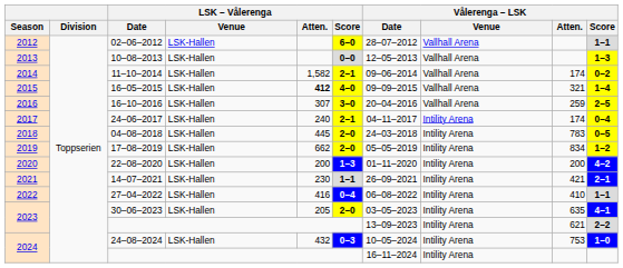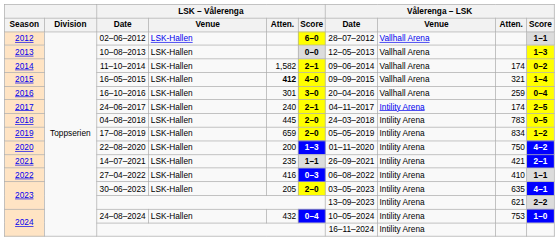 <table class="wikitable" style="text-align: center; font-size: 12px">
 <tr>
 <th colspan=2></th>
 <th colspan=4>LSK – Vålerenga</th>
 <th colspan=4>Vålerenga – LSK</th>
 </tr>
 <tr>
 <th width="52">Season</th>
 <th width="70">Division</th>
 <th width="70">Date</th>
 <th width="165">Venue</th>
 <th width="40">Atten.</th>
 <th width="30">Score</th>
 <th width="70">Date</th>
 <th width="165">Venue</th>
 <th width="40">Atten.</th>
 <th width="30">Score</th>
 </tr>
 <tr>
 <td bgcolor=#ffe4c4 rowspan=1><a href='#'>2012</a></td>
 <td rowspan=15>Toppserien</td>
 <td>02–06–2012</td>
 <td align="left"><a href='#'>LSK-Hallen</a></td>
 <td align="right"></td>
 <td bgcolor=yellow><strong>6–0</strong></td>
 <td>28–07–2012</td>
 <td align="left"><a href='#'>Vallhall Arena</a></td>
 <td align="right"></td>
 <td bgcolor=#dcdcdc><strong>1–1</strong></td>
 </tr>
 <tr>
 <td bgcolor=#ffe4c4 rowspan=1><a href='#'>2013</a></td>
 <td>10–08–2013</td>
 <td align="left">LSK-Hallen</td>
 <td align="right"></td>
 <td bgcolor=#dcdcdc><strong>0–0</strong></td>
 <td>12–05–2013</td>
 <td align="left">Vallhall Arena</td>
 <td align="right"></td>
 <td bgcolor=yellow><strong>1–3</strong></td>
 </tr>
 <tr>
 <td bgcolor=#ffe4c4 rowspan=1><a href='#'>2014</a></td>
 <td>11–10–2014</td>
 <td align="left">LSK-Hallen</td>
 <td align="right">1,582</td>
 <td bgcolor=yellow><strong>2–1</strong></td>
 <td>09–06–2014</td>
 <td align="left">Vallhall Arena</td>
 <td align="right">174</td>
 <td bgcolor=yellow><strong>0–2</strong></td>
 </tr>
 <tr>
 <td bgcolor=#ffe4c4 rowspan=1><a href='#'>2015</a></td>
 <td>16–05–2015</td>
 <td align="left">LSK-Hallen</td>
 <td align="right"><strong>412</strong></td>
 <td bgcolor=yellow><strong>4–0</strong></td>
 <td>09–09–2015</td>
 <td align="left">Vallhall Arena</td>
 <td align="right">321</td>
 <td bgcolor=yellow><strong>1–4</strong></td>
 </tr>
 <tr>
 <td bgcolor=#ffe4c4 rowspan=1><a href='#'>2016</a></td>
 <td>16–10–2016</td>
 <td align="left">LSK-Hallen</td>
-<td align="right">307</td>
+<td align="right">301</td>
 <td bgcolor=yellow><strong>3–0</strong></td>
 <td>20–04–2016</td>
 <td align="left">Vallhall Arena</td>
 <td align="right">259</td>
-<td bgcolor=yellow><strong>2–5</strong></td>
+<td bgcolor=yellow><strong>0–4</strong></td>
 </tr>
 <tr>
 <td bgcolor=#ffe4c4 rowspan=1><a href='#'>2017</a></td>
 <td>24–06–2017</td>
 <td align="left">LSK-Hallen</td>
 <td align="right">240</td>
 <td bgcolor=yellow><strong>2–1</strong></td>
 <td>04–11–2017</td>
 <td align="left"><a href='#'>Intility Arena</a></td>
 <td align="right">174</td>
-<td bgcolor=yellow><strong>0–4</strong></td>
+<td bgcolor=yellow><strong>2–5</strong></td>
 </tr>
 <tr>
 <td bgcolor=#ffe4c4 rowspan=1><a href='#'>2018</a></td>
 <td>04–08–2018</td>
 <td align="left">LSK-Hallen</td>
 <td align="right">445</td>
 <td bgcolor=yellow><strong>2–0</strong></td>
 <td>24–03–2018</td>
 <td align="left">Intility Arena</td>
 <td align="right">783</td>
 <td bgcolor=yellow><strong>0–5</strong></td>
 </tr>
 <tr>
 <td bgcolor=#ffe4c4 rowspan=1><a href='#'>2019</a></td>
 <td>17–08–2019</td>
 <td align="left">LSK-Hallen</td>
-<td align="right">662</td>
+<td align="right">659</td>
 <td bgcolor=yellow><strong>2–0</strong></td>
 <td>05–05–2019</td>
 <td align="left">Intility Arena</td>
 <td align="right">834</td>
 <td bgcolor=yellow><strong>1–2</strong></td>
 </tr>
 <tr>
 <td bgcolor=#ffe4c4 rowspan=1><a href='#'>2020</a></td>
 <td>22–08–2020</td>
 <td align="left">LSK-Hallen</td>
 <td align="right">200</td>
 <td style="color:white;background:#0000FF"><strong>1–3</strong></td>
 <td>01–11–2020</td>
 <td align="left">Intility Arena</td>
-<td align="right">200</td>
+<td align="right">750</td>
 <td style="color:white;background:#0000FF"><strong>4–2</strong></td>
 </tr>
 <tr>
 <td bgcolor=#ffe4c4 rowspan=1><a href='#'>2021</a></td>
 <td>14–07–2021</td>
 <td align="left">LSK-Hallen</td>
-<td align="right">230</td>
+<td align="right">235</td>
 <td bgcolor=#dcdcdc><strong>1–1</strong></td>
 <td>26–09–2021</td>
 <td align="left">Intility Arena</td>
 <td align="right">421</td>
 <td style="color:white;background:#0000FF"><strong>2–1</strong></td>
 </tr>
 <tr>
 <td bgcolor=#ffe4c4 rowspan=1><a href='#'>2022</a></td>
 <td>27–04–2022</td>
 <td align="left">LSK-Hallen</td>
 <td align="right">416</td>
-<td style="color:white;background:#0000FF"><strong>0–4</strong></td>
+<td style="color:white;background:#0000FF"><strong>0–3</strong></td>
 <td>06–08–2022</td>
 <td align="left">Intility Arena</td>
 <td align="right">410</td>
 <td bgcolor=#dcdcdc><strong>1–1</strong></td>
 </tr>
 <tr>
 <td bgcolor=#ffe4c4 rowspan=2><a href='#'>2023</a></td>
 <td>30–06–2023</td>
 <td align="left">LSK-Hallen</td>
 <td align="right">205</td>
 <td bgcolor=yellow><strong>2–0</strong></td>
 <td>03–05–2023</td>
 <td align="left">Intility Arena</td>
 <td align="right">635</td>
 <td style="color:white;background:#0000FF"><strong>4–1</strong></td>
 </tr>
 <tr>
 <td colspan="4"></td>
 <td>13–09–2023</td>
 <td align="left">Intility Arena</td>
 <td align="right">621</td>
 <td bgcolor=#dcdcdc><strong>2–2</strong></td>
 </tr>
 <tr>
 <td bgcolor=#ffe4c4 rowspan=2><a href='#'>2024</a></td>
 <td>24–08–2024</td>
 <td align="left">LSK-Hallen</td>
 <td align="right">432</td>
-<td style="color:white;background:#0000FF"><strong>0–3</strong></td>
+<td style="color:white;background:#0000FF"><strong>0–4</strong></td>
 <td>10–05–2024</td>
 <td align="left">Intility Arena</td>
 <td align="right">753</td>
 <td style="color:white;background:#0000FF"><strong>1–0</strong></td>
 </tr>
 <tr>
 <td colspan="4"></td>
 <td>16–11–2024</td>
 <td align="left">Intility Arena</td>
 <td align="right"></td>
 <td></td>
 </tr>
 </table>
